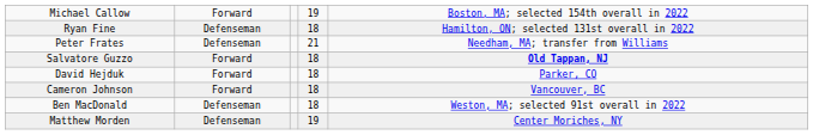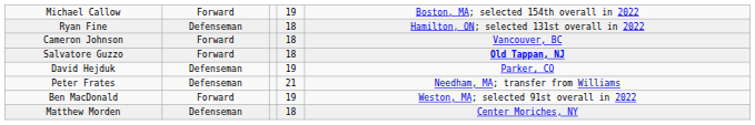 <table class="wikitable" width=1100>
 <tr align="center" bgcolor="">
 <td>Michael Callow</td>
 <td>Forward</td>
 <td></td>
 <td>19</td>
 <td><a href='#'>Boston, MA</a>; selected 154th overall in <a href='#'>2022</a></td>
 </tr>
 <tr align="center" bgcolor="f0f0f0">
 <td>Ryan Fine</td>
 <td>Defenseman</td>
 <td></td>
 <td>18</td>
 <td><a href='#'>Hamilton, ON</a>; selected 131st overall in <a href='#'>2022</a></td>
 </tr>
-<tr align="center" bgcolor="">
-<td>Peter Frates</td>
-<td>Defenseman</td>
+<tr align="center" bgcolor="f0f0f0">
+<td>Cameron Johnson</td>
+<td>Forward</td>
 <td></td>
-<td>21</td>
-<td><a href='#'>Needham, MA</a>; transfer from <a href='#'>Williams</a></td>
+<td>18</td>
+<td><a href='#'>Vancouver, BC</a></td>
 </tr>
 <tr align="center" bgcolor="f0f0f0">
 <td>Salvatore Guzzo</td>
 <td>Forward</td>
 <td></td>
 <td>18</td>
 <td><strong><a href='#'>Old Tappan, NJ</a></strong></td>
 </tr>
 <tr align="center" bgcolor="">
 <td>David Hejduk</td>
-<td>Forward</td>
+<td>Defenseman</td>
 <td></td>
-<td>18</td>
+<td>19</td>
 <td><a href='#'>Parker, CO</a></td>
 </tr>
-<tr align="center" bgcolor="f0f0f0">
-<td>Cameron Johnson</td>
-<td>Forward</td>
+<tr align="center" bgcolor="">
+<td>Peter Frates</td>
+<td>Defenseman</td>
 <td></td>
-<td>18</td>
-<td><a href='#'>Vancouver, BC</a></td>
+<td>21</td>
+<td><a href='#'>Needham, MA</a>; transfer from <a href='#'>Williams</a></td>
 </tr>
 <tr align="center" bgcolor="">
 <td>Ben MacDonald</td>
-<td>Defenseman</td>
+<td>Forward</td>
 <td></td>
-<td>18</td>
+<td>19</td>
 <td><a href='#'>Weston, MA</a>; selected 91st overall in <a href='#'>2022</a></td>
 </tr>
 <tr align="center" bgcolor="f0f0f0">
 <td>Matthew Morden</td>
 <td>Defenseman</td>
 <td></td>
-<td>19</td>
+<td>18</td>
 <td><a href='#'>Center Moriches, NY</a></td>
 </tr>
 </table>
